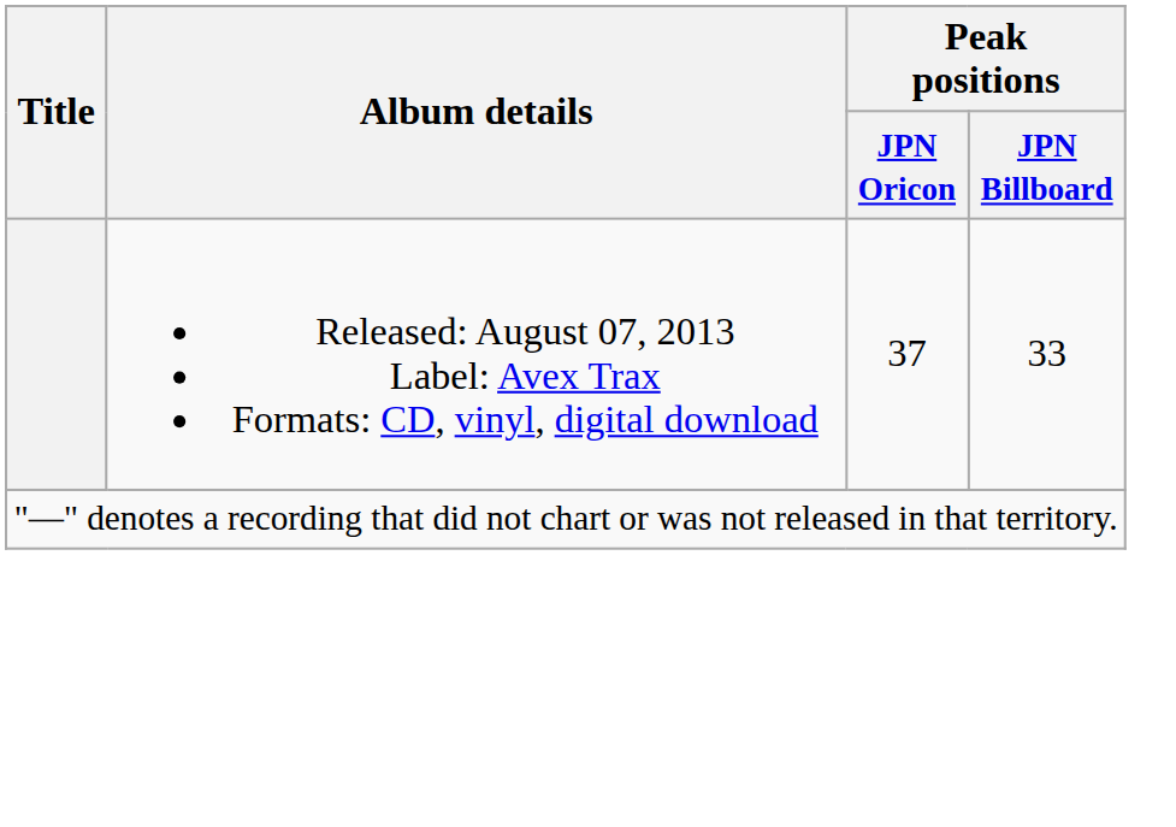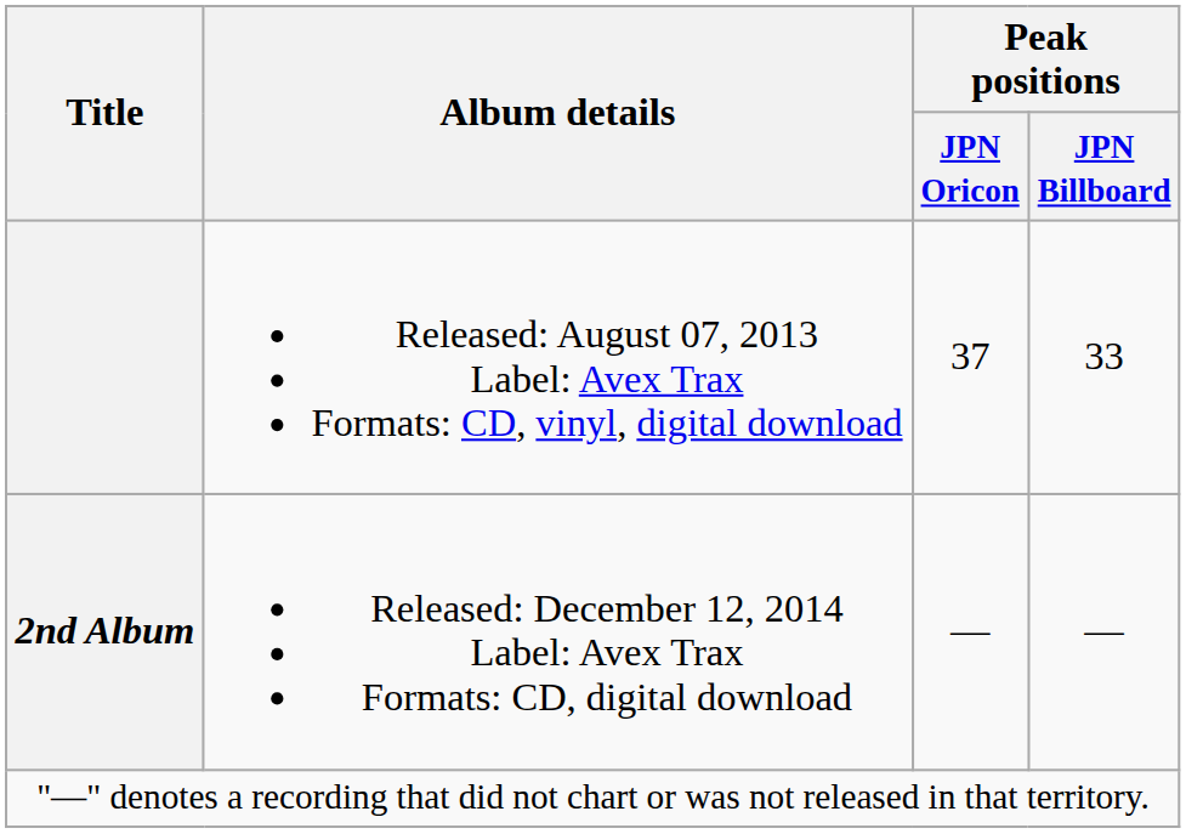 <table class="wikitable plainrowheaders" style="text-align:center;">
 <tr>
 <th scope="col" rowspan="2">Title</th>
 <th scope="col" rowspan="2">Album details</th>
 <th scope="col" colspan="2">Peak<br> positions</th>
 </tr>
 <tr>
 <th scope="col"><small><a href='#'>JPN<br>Oricon</a></small><br></th>
 <th scope="col"><small><a href='#'>JPN<br>Billboard</a></small><br></th>
 </tr>
 <tr>
 <th scope="row"><em></em></th>
 <td><br><ul><li>Released: August 07, 2013</li><li>Label: <a href='#'>Avex Trax</a></li><li>Formats: <a href='#'>CD</a>, <a href='#'>vinyl</a>, <a href='#'>digital download</a></li></ul></td>
 <td>37</td>
 <td>33</td>
 </tr>
 <tr>
+<th scope="row"><em>2nd Album</em></th>
+<td><br><ul><li>Released: December 12, 2014</li><li>Label: Avex Trax</li><li>Formats: CD, digital download</li></ul></td>
+<td>—</td>
+<td>—</td>
+</tr>
+<tr>
 <td align="center" colspan="4" style="font-size:90%">"—" denotes a recording that did not chart or was not released in that territory.</td>
 </tr>
 </table>
